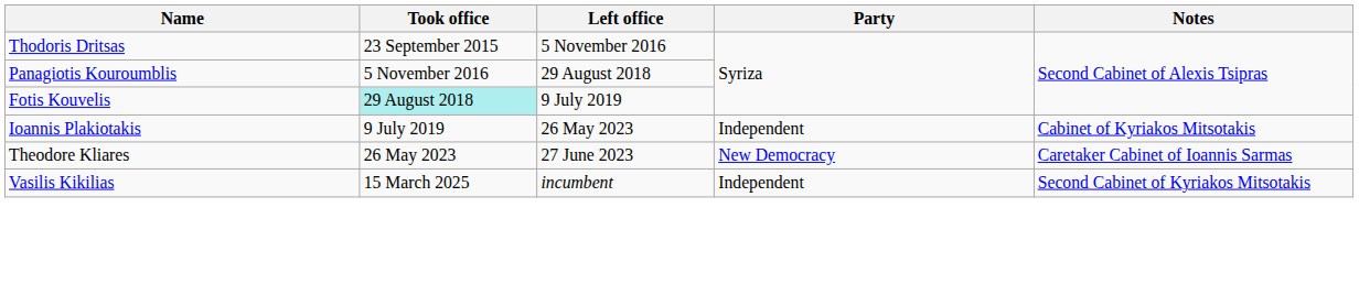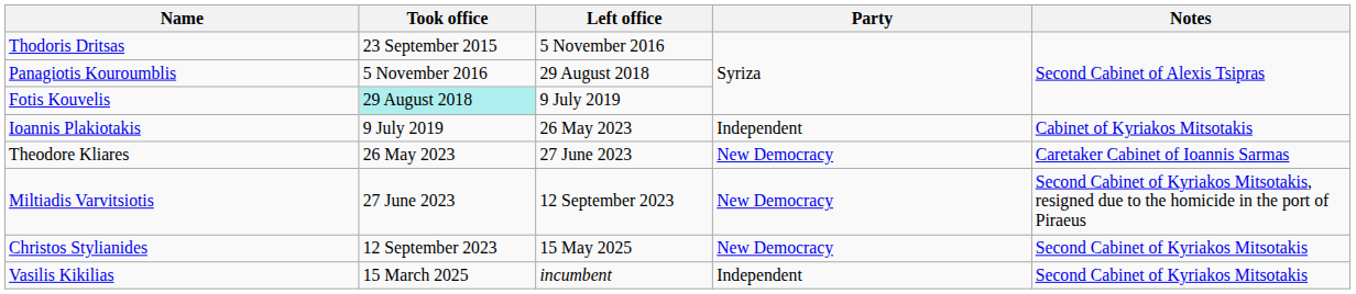 <table class="wikitable">
 <tr>
 <th width="20%">Name</th>
 <th width="10%">Took office</th>
 <th width="10%">Left office</th>
 <th width="18%">Party</th>
 <th width="18%">Notes</th>
 </tr>
 <tr>
 <td><a href='#'>Thodoris Dritsas</a></td>
 <td>23 September 2015</td>
 <td>5 November 2016</td>
 <td rowspan=3>Syriza</td>
 <td rowspan=3><a href='#'>Second Cabinet of Alexis Tsipras</a></td>
 </tr>
 <tr>
 <td><a href='#'>Panagiotis Kouroumblis</a></td>
 <td>5 November 2016</td>
 <td>29 August 2018</td>
 </tr>
 <tr>
 <td><a href='#'>Fotis Kouvelis</a></td>
 <td style="background: paleturquoise;">29 August 2018</td>
 <td>9 July 2019</td>
 </tr>
 <tr>
 <td><a href='#'>Ioannis Plakiotakis</a></td>
 <td>9 July 2019</td>
 <td>26 May 2023</td>
 <td>Independent</td>
 <td><a href='#'>Cabinet of Kyriakos Mitsotakis</a></td>
 </tr>
 <tr>
 <td>Theodore Kliares</td>
 <td>26 May 2023</td>
 <td>27 June 2023</td>
 <td><a href='#'>New Democracy</a></td>
 <td><a href='#'>Caretaker Cabinet of Ioannis Sarmas</a></td>
 </tr>
 <tr>
+<td><a href='#'>Miltiadis Varvitsiotis</a></td>
+<td>27 June 2023</td>
+<td>12 September 2023</td>
+<td><a href='#'>New Democracy</a></td>
+<td><a href='#'>Second Cabinet of Kyriakos Mitsotakis</a>, resigned due to the homicide in the port of Piraeus</td>
+</tr>
+<tr>
+<td><a href='#'>Christos Stylianides</a></td>
+<td>12 September 2023</td>
+<td>15 May 2025</td>
+<td><a href='#'>New Democracy</a></td>
+<td><a href='#'>Second Cabinet of Kyriakos Mitsotakis</a></td>
+</tr>
+<tr>
 <td><a href='#'>Vasilis Kikilias</a></td>
 <td>15 March 2025</td>
 <td><em>incumbent</em></td>
 <td>Independent</td>
 <td><a href='#'>Second Cabinet of Kyriakos Mitsotakis</a></td>
 </tr>
 </table>
